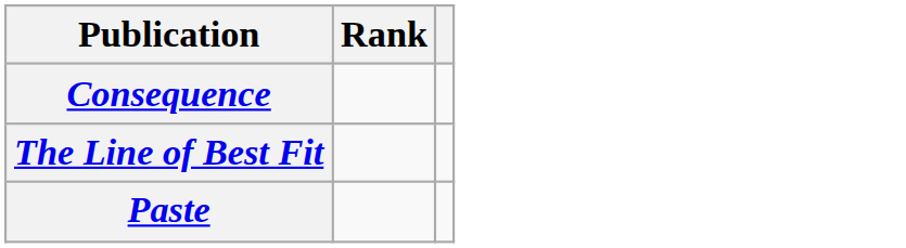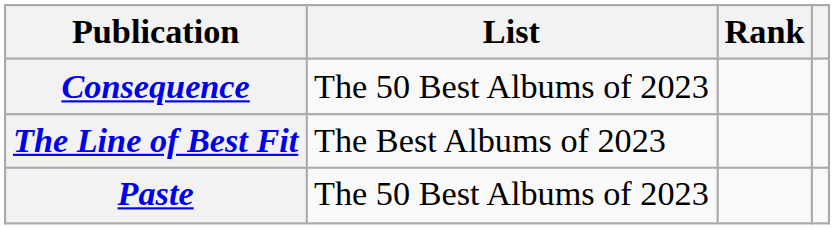 <table class="wikitable sortable plainrowheaders">
 <tr>
 <th scope="col">Publication</th>
+<th scope="col">List</th>
 <th scope="col" data-sort-type="number">Rank</th>
 <th scope="col" class="unsortable"></th>
 </tr>
 <tr>
 <th scope="row"><em><a href='#'>Consequence</a></em></th>
+<td>The 50 Best Albums of 2023</td>
 <td></td>
 <td></td>
 </tr>
 <tr>
 <th scope="row"><em><a href='#'>The Line of Best Fit</a></em></th>
+<td>The Best Albums of 2023</td>
 <td></td>
 <td></td>
 </tr>
 <tr>
 <th scope="row"><em><a href='#'>Paste</a></em></th>
+<td>The 50 Best Albums of 2023</td>
 <td></td>
 <td></td>
 </tr>
 </table>
